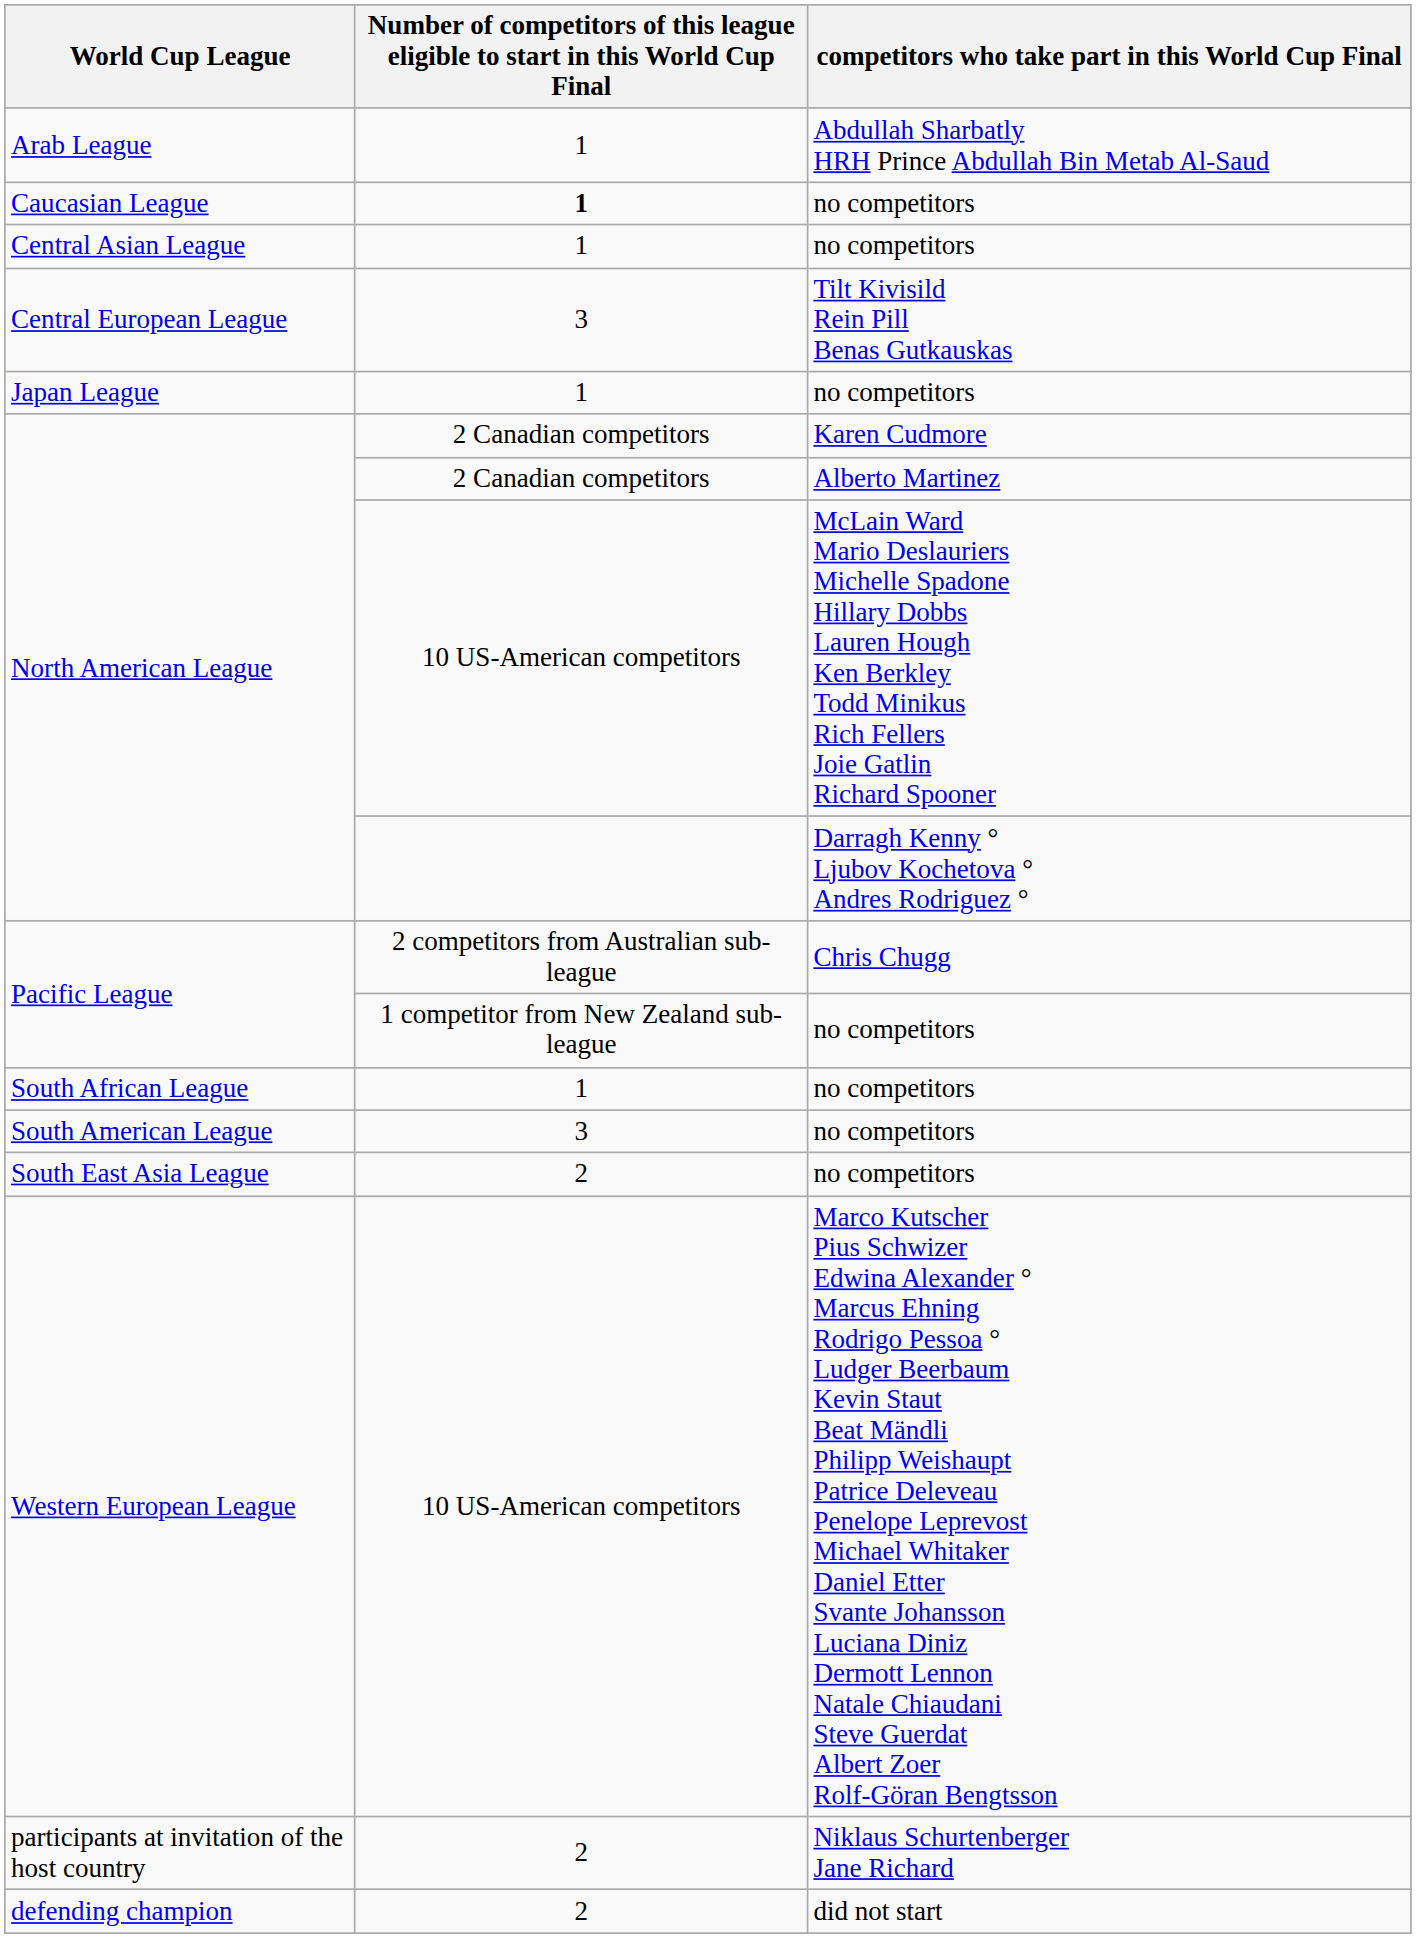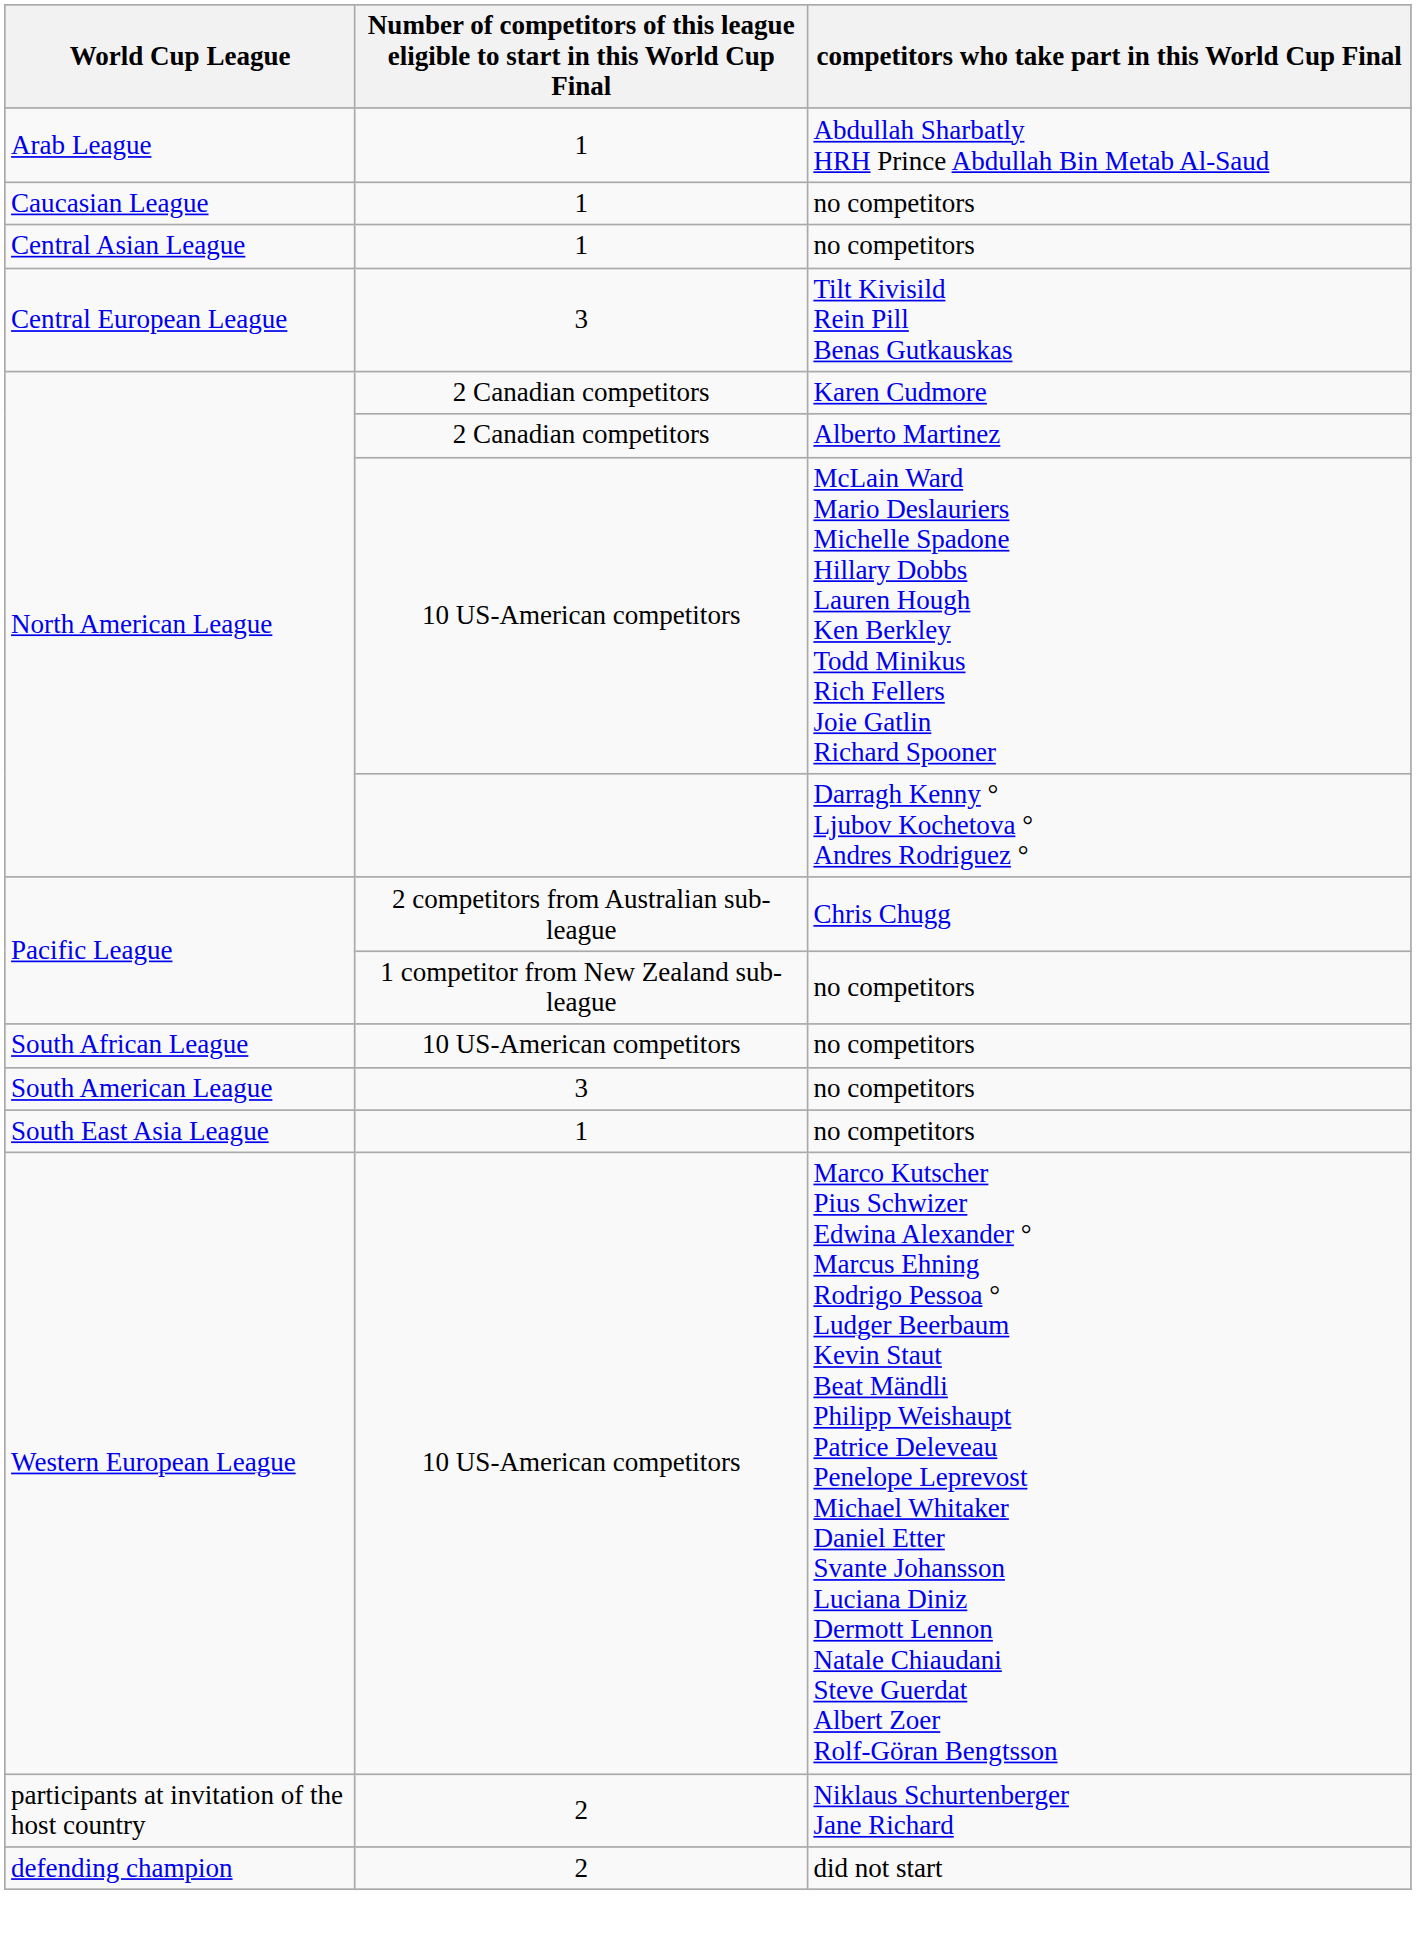 <table class="wikitable">
 <tr>
 <th width=200>World Cup League</th>
 <th width=260>Number of competitors of this league eligible to start in this World Cup Final</th>
 <th width=350>competitors who take part in this World Cup Final</th>
 </tr>
 <tr>
 <td><a href='#'>Arab League</a></td>
 <td align=center>1</td>
 <td> <a href='#'>Abdullah Sharbatly</a><br> <a href='#'>HRH</a> Prince <a href='#'>Abdullah Bin Metab Al-Saud</a></td>
 </tr>
 <tr>
 <td><a href='#'>Caucasian League</a></td>
-<td align=center><strong>1</strong></td>
+<td align=center>1</td>
 <td>no competitors</td>
 </tr>
 <tr>
 <td><a href='#'>Central Asian League</a></td>
 <td align=center>1</td>
 <td>no competitors</td>
 </tr>
 <tr>
 <td><a href='#'>Central European League</a></td>
 <td align=center>3</td>
 <td> <a href='#'>Tilt Kivisild</a><br>  <a href='#'>Rein Pill</a><br>  <a href='#'>Benas Gutkauskas</a></td>
-</tr>
-<tr>
-<td><a href='#'>Japan League</a></td>
-<td align=center>1</td>
-<td>no competitors</td>
 </tr>
 <tr>
 <td rowspan=4><a href='#'>North American League</a></td>
 <td align=center>2 Canadian competitors</td>
 <td> <a href='#'>Karen Cudmore</a></td>
 </tr>
 <tr>
 <td align=center>2 Canadian competitors</td>
 <td> <a href='#'>Alberto Martinez</a></td>
 </tr>
 <tr>
 <td align=center>10 US-American competitors</td>
 <td> <a href='#'>McLain Ward</a><br> <a href='#'>Mario Deslauriers</a><br> <a href='#'>Michelle Spadone</a><br> <a href='#'>Hillary Dobbs</a><br> <a href='#'>Lauren Hough</a><br> <a href='#'>Ken Berkley</a><br> <a href='#'>Todd Minikus</a><br> <a href='#'>Rich Fellers</a><br> <a href='#'>Joie Gatlin</a><br> <a href='#'>Richard Spooner</a></td>
 </tr>
 <tr>
 <td align=center></td>
 <td> <a href='#'>Darragh Kenny</a> °<br> <a href='#'>Ljubov Kochetova</a> °<br> <a href='#'>Andres Rodriguez</a> °</td>
 </tr>
 <tr>
 <td rowspan=2><a href='#'>Pacific League</a></td>
 <td align=center>2 competitors from Australian sub-league</td>
 <td> <a href='#'>Chris Chugg</a></td>
 </tr>
 <tr>
 <td align=center>1 competitor from New Zealand sub-league</td>
 <td>no competitors</td>
 </tr>
 <tr>
 <td><a href='#'>South African League</a></td>
-<td align=center>1</td>
+<td align=center>10 US-American competitors</td>
 <td>no competitors</td>
 </tr>
 <tr>
 <td><a href='#'>South American League</a></td>
 <td align=center>3</td>
 <td>no competitors</td>
 </tr>
 <tr>
 <td><a href='#'>South East Asia League</a></td>
-<td align=center>2</td>
+<td align=center>1</td>
 <td>no competitors</td>
 </tr>
 <tr>
 <td><a href='#'>Western European League</a></td>
 <td align=center>10 US-American competitors</td>
 <td> <a href='#'>Marco Kutscher</a><br> <a href='#'>Pius Schwizer</a><br> <a href='#'>Edwina Alexander</a> °<br> <a href='#'>Marcus Ehning</a><br> <a href='#'>Rodrigo Pessoa</a> °<br> <a href='#'>Ludger Beerbaum</a><br> <a href='#'>Kevin Staut</a><br> <a href='#'>Beat Mändli</a><br> <a href='#'>Philipp Weishaupt</a><br> <a href='#'>Patrice Deleveau</a><br> <a href='#'>Penelope Leprevost</a><br> <a href='#'>Michael Whitaker</a><br> <a href='#'>Daniel Etter</a><br> <a href='#'>Svante Johansson</a><br> <a href='#'>Luciana Diniz</a><br> <a href='#'>Dermott Lennon</a><br> <a href='#'>Natale Chiaudani</a><br> <a href='#'>Steve Guerdat</a><br> <a href='#'>Albert Zoer</a><br> <a href='#'>Rolf-Göran Bengtsson</a></td>
 </tr>
 <tr>
 <td>participants at invitation of the host country</td>
 <td align=center>2</td>
 <td> <a href='#'>Niklaus Schurtenberger</a><br> <a href='#'>Jane Richard</a></td>
 </tr>
 <tr>
 <td><a href='#'>defending champion</a></td>
 <td align=center>2</td>
 <td>did not start</td>
 </tr>
 </table>
